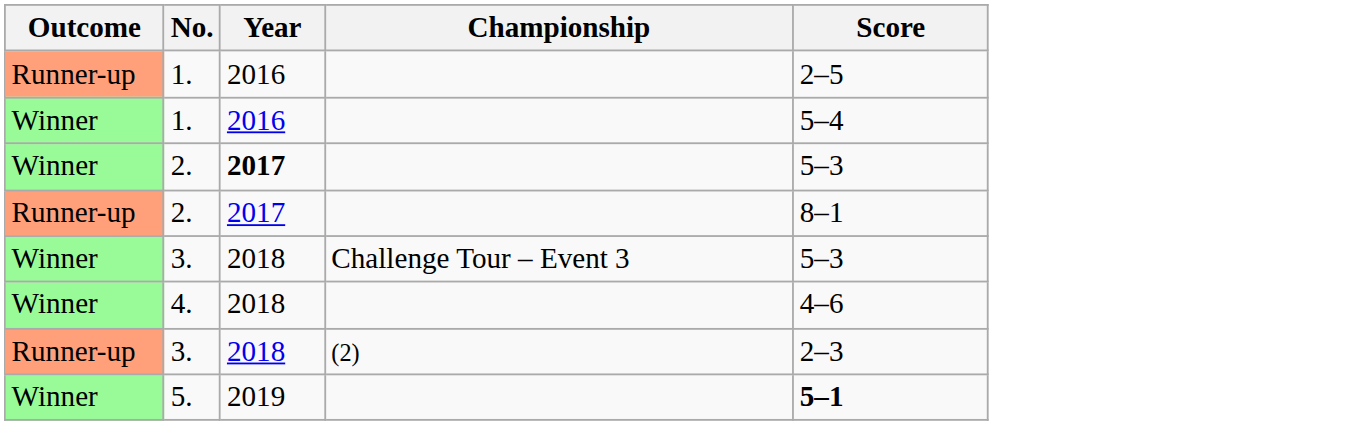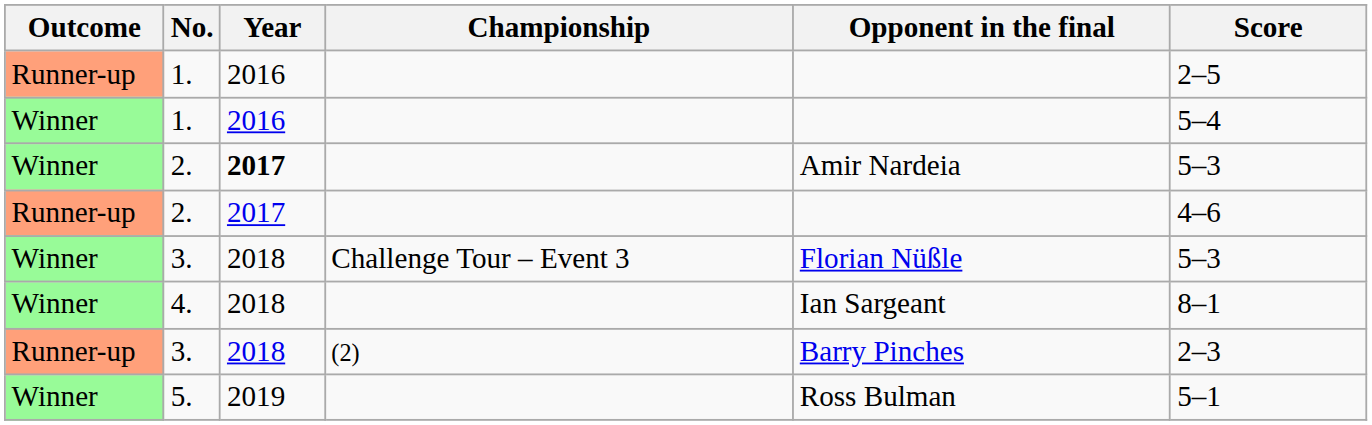 <table class="sortable wikitable">
 <tr>
 <th width="80">Outcome</th>
 <th width="20">No.</th>
 <th width="50">Year</th>
 <th width="250">Championship</th>
+<th width="200">Opponent in the final</th>
 <th width="100">Score</th>
 </tr>
 <tr>
 <td style="background:#ffa07a;">Runner-up</td>
 <td>1.</td>
 <td>2016</td>
 <td></td>
+<td> </td>
 <td>2–5</td>
 </tr>
 <tr>
 <td style="background:#98fb98;">Winner</td>
 <td>1.</td>
 <td><a href='#'>2016</a></td>
 <td></td>
+<td> </td>
 <td>5–4</td>
 </tr>
 <tr>
 <td style="background:#98fb98;">Winner</td>
 <td>2.</td>
 <td><strong>2017</strong></td>
 <td></td>
+<td> Amir Nardeia</td>
 <td>5–3</td>
 </tr>
 <tr>
 <td style="background:#ffa07a;">Runner-up</td>
 <td>2.</td>
 <td><a href='#'>2017</a></td>
 <td></td>
-<td>8–1</td>
+<td> </td>
+<td>4–6</td>
 </tr>
 <tr>
 <td style="background:#98fb98;">Winner</td>
 <td>3.</td>
 <td>2018</td>
 <td>Challenge Tour – Event 3</td>
+<td> <a href='#'>Florian Nüßle</a></td>
 <td>5–3</td>
 </tr>
 <tr>
 <td style="background:#98fb98;">Winner</td>
 <td>4.</td>
 <td>2018</td>
 <td></td>
-<td>4–6</td>
+<td> Ian Sargeant</td>
+<td>8–1</td>
 </tr>
 <tr>
 <td style="background:#ffa07a;">Runner-up</td>
 <td>3.</td>
 <td><a href='#'>2018</a></td>
 <td> <small>(2)</small></td>
+<td> <a href='#'>Barry Pinches</a></td>
 <td>2–3</td>
 </tr>
 <tr>
 <td style="background:#98fb98;">Winner</td>
 <td>5.</td>
 <td>2019</td>
 <td></td>
-<td><strong>5–1</strong></td>
+<td> Ross Bulman</td>
+<td>5–1</td>
 </tr>
 </table>
